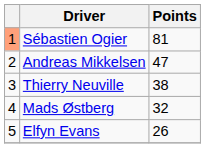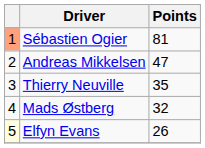 <table class="wikitable" style="font-size: 90%;">
 <tr>
 <th></th>
 <th>Driver</th>
 <th>Points</th>
 </tr>
 <tr>
 <td style="background: lightsalmon;">1</td>
 <td> <a href='#'>Sébastien Ogier</a></td>
 <td>81</td>
 </tr>
 <tr>
 <td>2</td>
 <td> <a href='#'>Andreas Mikkelsen</a></td>
 <td>47</td>
 </tr>
 <tr>
 <td>3</td>
 <td> <a href='#'>Thierry Neuville</a></td>
-<td>38</td>
+<td>35</td>
 </tr>
 <tr>
 <td>4</td>
 <td> <a href='#'>Mads Østberg</a></td>
 <td>32</td>
 </tr>
 <tr>
-<td>5</td>
+<td style="background: lightyellow;">5</td>
 <td> <a href='#'>Elfyn Evans</a></td>
 <td>26</td>
 </tr>
 <tr>
 </tr>
 </table>
